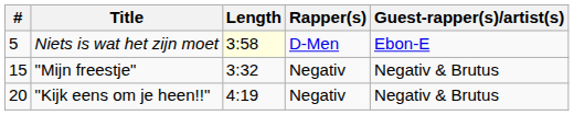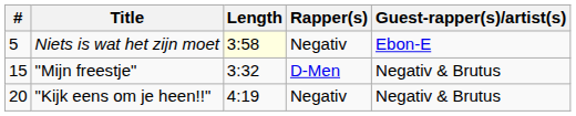 <table class="wikitable">
 <tr>
 <th>#</th>
 <th>Title</th>
 <th>Length</th>
 <th>Rapper(s)</th>
 <th>Guest-rapper(s)/artist(s)</th>
 </tr>
 <tr>
 <td>5</td>
 <td><em>Niets is wat het zijn moet</em></td>
 <td style="background: lightyellow;">3:58</td>
-<td><a href='#'>D-Men</a></td>
+<td>Negativ</td>
 <td><a href='#'>Ebon-E</a></td>
 </tr>
 <tr>
 <td>15</td>
 <td>"Mijn freestje"</td>
 <td>3:32</td>
-<td>Negativ</td>
+<td><a href='#'>D-Men</a></td>
 <td>Negativ & Brutus</td>
 </tr>
 <tr>
 <td>20</td>
 <td>"Kijk eens om je heen!!"</td>
 <td>4:19</td>
 <td>Negativ</td>
 <td>Negativ & Brutus</td>
 </tr>
 </table>
